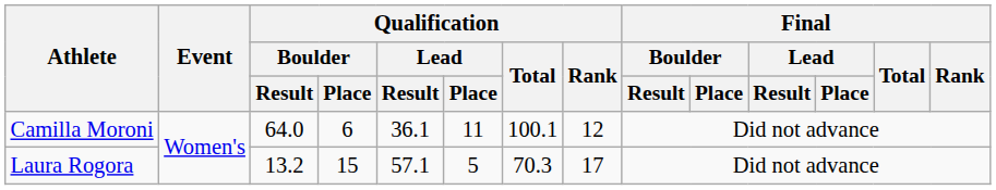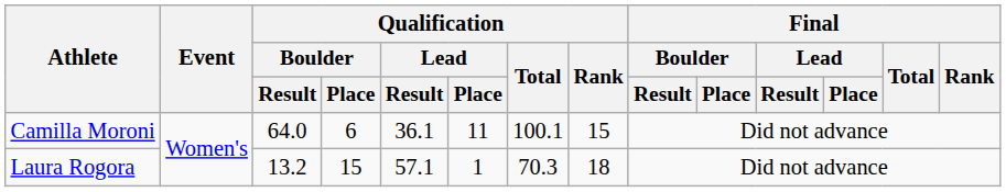 <table class="wikitable" style="font-size:90%">
 <tr>
 <th rowspan="3">Athlete</th>
 <th rowspan="3">Event</th>
 <th colspan="6">Qualification</th>
 <th colspan="6">Final</th>
 </tr>
 <tr style="font-size: 95%">
 <th colspan="2">Boulder</th>
 <th colspan="2">Lead</th>
 <th rowspan="2">Total</th>
 <th rowspan="2">Rank</th>
 <th colspan="2">Boulder</th>
 <th colspan="2">Lead</th>
 <th rowspan="2">Total</th>
 <th rowspan="2">Rank</th>
 </tr>
 <tr style="font-size: 95%">
 <th>Result</th>
 <th>Place</th>
 <th>Result</th>
 <th>Place</th>
 <th>Result</th>
 <th>Place</th>
 <th>Result</th>
 <th>Place</th>
 </tr>
 <tr align=center>
 <td align=left><a href='#'>Camilla Moroni</a></td>
 <td align=left rowspan=2><a href='#'>Women's</a></td>
 <td>64.0</td>
 <td>6</td>
 <td>36.1</td>
 <td>11</td>
 <td>100.1</td>
-<td>12</td>
+<td>15</td>
 <td colspan=6>Did not advance</td>
 </tr>
 <tr align=center>
 <td align=left><a href='#'>Laura Rogora</a></td>
 <td>13.2</td>
 <td>15</td>
 <td>57.1</td>
-<td>5</td>
+<td>1</td>
 <td>70.3</td>
-<td>17</td>
+<td>18</td>
 <td colspan=6>Did not advance</td>
 </tr>
 </table>
